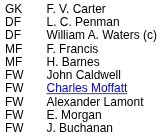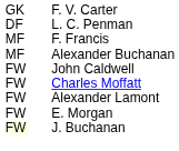 <table style="font-size:90%; margin:0.2em auto;" cellspacing="0" cellpadding="0">
 <tr>
 <th width="25"></th>
 <th width="25"></th>
 </tr>
 <tr>
 <td>GK</td>
 <td></td>
 <td>F. V. Carter</td>
 </tr>
 <tr>
 <td>DF</td>
 <td></td>
 <td>L. C. Penman</td>
 </tr>
 <tr>
-<td>DF</td>
-<td></td>
-<td>William A. Waters (c)</td>
-</tr>
-<tr>
 <td>MF</td>
 <td></td>
 <td>F. Francis</td>
 </tr>
 <tr>
 <td>MF</td>
 <td></td>
-<td>H. Barnes</td>
+<td>Alexander Buchanan</td>
 </tr>
 <tr>
 <td>FW</td>
 <td></td>
 <td>John Caldwell</td>
 </tr>
 <tr>
 <td>FW</td>
 <td></td>
 <td> <a href='#'>Charles Moffatt</a></td>
 </tr>
 <tr>
 <td>FW</td>
 <td></td>
 <td>Alexander Lamont</td>
 </tr>
 <tr>
 <td>FW</td>
 <td></td>
 <td>E. Morgan</td>
 </tr>
 <tr>
-<td>FW</td>
+<td style="background: lightyellow;">FW</td>
 <td></td>
 <td>J. Buchanan</td>
 </tr>
 </table>
